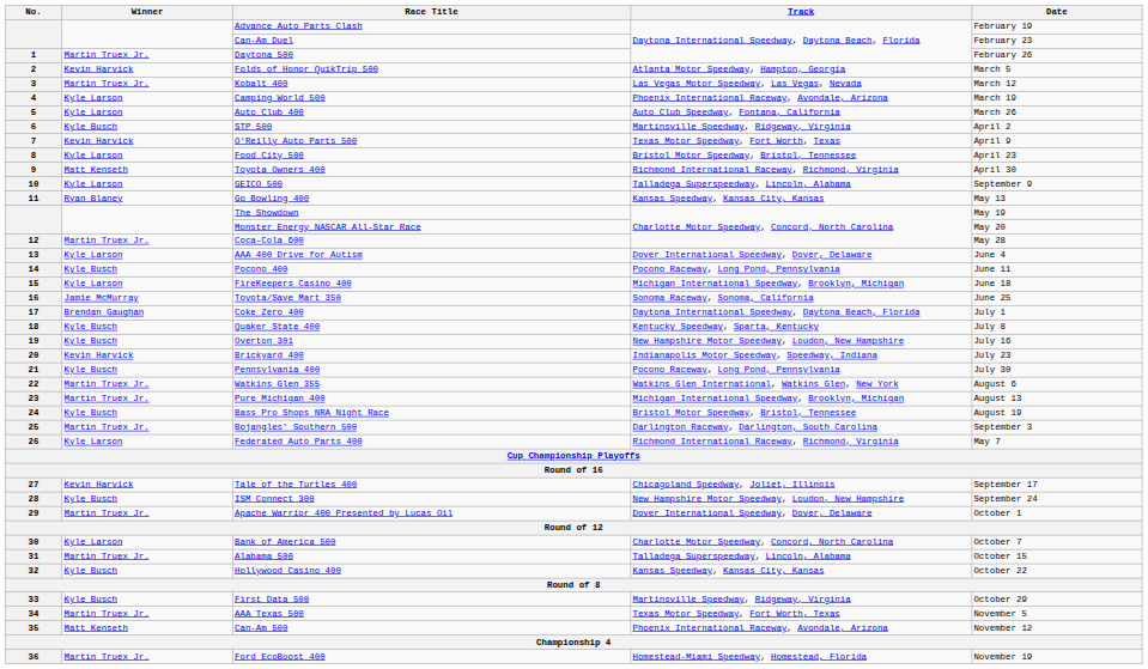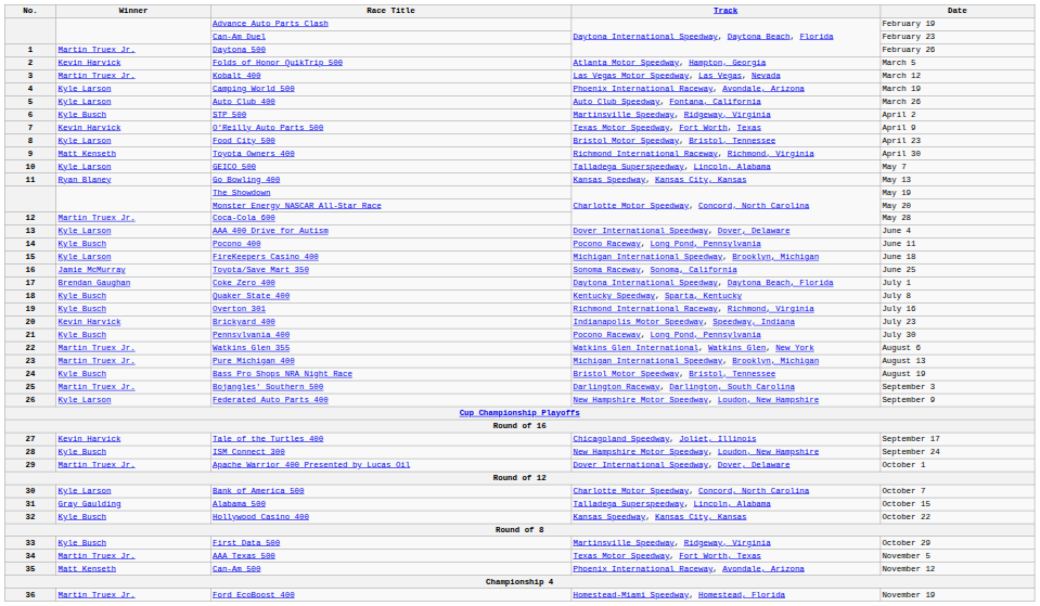 <table class="wikitable sortable" style="font-size:95%; width:100%">
 <tr>
 <th style="width:5%;">No.</th>
 <th style="width:15%;">Winner</th>
 <th style="width:35%;">Race Title</th>
 <th style="width:30%;"><a href='#'>Track</a></th>
 <th style="width:15%;">Date</th>
 </tr>
 <tr>
 <th rowspan="2"></th>
 <td rowspan="2"></td>
 <td><a href='#'>Advance Auto Parts Clash</a></td>
 <td rowspan=3><a href='#'>Daytona International Speedway</a>, <a href='#'>Daytona Beach</a>, <a href='#'>Florida</a></td>
 <td>February 19</td>
 </tr>
 <tr>
 <td><a href='#'>Can-Am Duel</a></td>
 <td>February 23</td>
 </tr>
 <tr>
 <th>1</th>
 <td><a href='#'>Martin Truex Jr.</a></td>
 <td><a href='#'>Daytona 500</a></td>
 <td>February 26</td>
 </tr>
 <tr>
 <th>2</th>
 <td><a href='#'>Kevin Harvick</a></td>
 <td><a href='#'>Folds of Honor QuikTrip 500</a></td>
 <td><a href='#'>Atlanta Motor Speedway</a>, <a href='#'>Hampton, Georgia</a></td>
 <td>March 5</td>
 </tr>
 <tr>
 <th>3</th>
 <td><a href='#'>Martin Truex Jr.</a></td>
 <td><a href='#'>Kobalt 400</a></td>
 <td><a href='#'>Las Vegas Motor Speedway</a>, <a href='#'>Las Vegas</a>, <a href='#'>Nevada</a></td>
 <td>March 12</td>
 </tr>
 <tr>
 <th>4</th>
 <td><a href='#'>Kyle Larson</a></td>
 <td><a href='#'>Camping World 500</a></td>
 <td><a href='#'>Phoenix International Raceway</a>, <a href='#'>Avondale, Arizona</a></td>
 <td>March 19</td>
 </tr>
 <tr>
 <th>5</th>
 <td><a href='#'>Kyle Larson</a></td>
 <td><a href='#'>Auto Club 400</a></td>
 <td><a href='#'>Auto Club Speedway</a>, <a href='#'>Fontana, California</a></td>
 <td>March 26</td>
 </tr>
 <tr>
 <th>6</th>
 <td><a href='#'>Kyle Busch</a></td>
 <td><a href='#'>STP 500</a></td>
 <td><a href='#'>Martinsville Speedway</a>, <a href='#'>Ridgeway, Virginia</a></td>
 <td>April 2</td>
 </tr>
 <tr>
 <th>7</th>
 <td><a href='#'>Kevin Harvick</a></td>
 <td><a href='#'>O'Reilly Auto Parts 500</a></td>
 <td><a href='#'>Texas Motor Speedway</a>, <a href='#'>Fort Worth</a>, <a href='#'>Texas</a></td>
 <td>April 9</td>
 </tr>
 <tr>
 <th>8</th>
 <td><a href='#'>Kyle Larson</a></td>
 <td><a href='#'>Food City 500</a></td>
 <td><a href='#'>Bristol Motor Speedway</a>, <a href='#'>Bristol, Tennessee</a></td>
 <td>April 23</td>
 </tr>
 <tr>
 <th>9</th>
 <td><a href='#'>Matt Kenseth</a></td>
 <td><a href='#'>Toyota Owners 400</a></td>
 <td><a href='#'>Richmond International Raceway</a>, <a href='#'>Richmond, Virginia</a></td>
 <td>April 30</td>
 </tr>
 <tr>
 <th>10</th>
 <td><a href='#'>Kyle Larson</a></td>
 <td><a href='#'>GEICO 500</a></td>
 <td><a href='#'>Talladega Superspeedway</a>, <a href='#'>Lincoln, Alabama</a></td>
-<td>September 9</td>
+<td>May 7</td>
 </tr>
 <tr>
 <th>11</th>
 <td><a href='#'>Ryan Blaney</a></td>
 <td><a href='#'>Go Bowling 400</a></td>
 <td><a href='#'>Kansas Speedway</a>, <a href='#'>Kansas City, Kansas</a></td>
 <td>May 13</td>
 </tr>
 <tr>
 <th rowspan="2"></th>
 <td rowspan="2"></td>
 <td><a href='#'>The Showdown</a></td>
 <td rowspan="3"><a href='#'>Charlotte Motor Speedway</a>, <a href='#'>Concord, North Carolina</a></td>
 <td>May 19</td>
 </tr>
 <tr>
 <td><a href='#'>Monster Energy NASCAR All-Star Race</a></td>
 <td>May 20</td>
 </tr>
 <tr>
 <th>12</th>
 <td><a href='#'>Martin Truex Jr.</a></td>
 <td><a href='#'>Coca-Cola 600</a></td>
 <td>May 28</td>
 </tr>
 <tr>
 <th>13</th>
 <td><a href='#'>Kyle Larson</a></td>
 <td><a href='#'>AAA 400 Drive for Autism</a></td>
 <td><a href='#'>Dover International Speedway</a>, <a href='#'>Dover, Delaware</a></td>
 <td>June 4</td>
 </tr>
 <tr>
 <th>14</th>
 <td><a href='#'>Kyle Busch</a></td>
 <td><a href='#'>Pocono 400</a></td>
 <td><a href='#'>Pocono Raceway</a>, <a href='#'>Long Pond, Pennsylvania</a></td>
 <td>June 11</td>
 </tr>
 <tr>
 <th>15</th>
 <td><a href='#'>Kyle Larson</a></td>
 <td><a href='#'>FireKeepers Casino 400</a></td>
 <td><a href='#'>Michigan International Speedway</a>, <a href='#'>Brooklyn, Michigan</a></td>
 <td>June 18</td>
 </tr>
 <tr>
 <th>16</th>
 <td><a href='#'>Jamie McMurray</a></td>
 <td><a href='#'>Toyota/Save Mart 350</a></td>
 <td><a href='#'>Sonoma Raceway</a>, <a href='#'>Sonoma, California</a></td>
 <td>June 25</td>
 </tr>
 <tr>
 <th>17</th>
 <td><a href='#'>Brendan Gaughan</a></td>
 <td><a href='#'>Coke Zero 400</a></td>
 <td><a href='#'>Daytona International Speedway</a>, <a href='#'>Daytona Beach, Florida</a></td>
 <td>July 1</td>
 </tr>
 <tr>
 <th>18</th>
 <td><a href='#'>Kyle Busch</a></td>
 <td><a href='#'>Quaker State 400</a></td>
 <td><a href='#'>Kentucky Speedway</a>, <a href='#'>Sparta, Kentucky</a></td>
 <td>July 8</td>
 </tr>
 <tr>
 <th>19</th>
 <td><a href='#'>Kyle Busch</a></td>
 <td><a href='#'>Overton 301</a></td>
-<td><a href='#'>New Hampshire Motor Speedway</a>, <a href='#'>Loudon, New Hampshire</a></td>
+<td><a href='#'>Richmond International Raceway</a>, <a href='#'>Richmond, Virginia</a></td>
 <td>July 16</td>
 </tr>
 <tr>
 <th>20</th>
 <td><a href='#'>Kevin Harvick</a></td>
 <td><a href='#'>Brickyard 400</a></td>
 <td><a href='#'>Indianapolis Motor Speedway</a>, <a href='#'>Speedway, Indiana</a></td>
 <td>July 23</td>
 </tr>
 <tr>
 <th>21</th>
 <td><a href='#'>Kyle Busch</a></td>
 <td><a href='#'>Pennsylvania 400</a></td>
 <td><a href='#'>Pocono Raceway</a>, <a href='#'>Long Pond, Pennsylvania</a></td>
 <td>July 30</td>
 </tr>
 <tr>
 <th>22</th>
 <td><a href='#'>Martin Truex Jr.</a></td>
 <td><a href='#'>Watkins Glen 355</a></td>
 <td><a href='#'>Watkins Glen International</a>, <a href='#'>Watkins Glen</a>, <a href='#'>New York</a></td>
 <td>August 6</td>
 </tr>
 <tr>
 <th>23</th>
 <td><a href='#'>Martin Truex Jr.</a></td>
 <td><a href='#'>Pure Michigan 400</a></td>
 <td><a href='#'>Michigan International Speedway</a>, <a href='#'>Brooklyn, Michigan</a></td>
 <td>August 13</td>
 </tr>
 <tr>
 <th>24</th>
 <td><a href='#'>Kyle Busch</a></td>
 <td><a href='#'>Bass Pro Shops NRA Night Race</a></td>
 <td><a href='#'>Bristol Motor Speedway</a>, <a href='#'>Bristol, Tennessee</a></td>
 <td>August 19</td>
 </tr>
 <tr>
 <th>25</th>
 <td><a href='#'>Martin Truex Jr.</a></td>
 <td><a href='#'>Bojangles' Southern 500</a></td>
 <td><a href='#'>Darlington Raceway</a>, <a href='#'>Darlington, South Carolina</a></td>
 <td>September 3</td>
 </tr>
 <tr>
 <th>26</th>
 <td><a href='#'>Kyle Larson</a></td>
 <td><a href='#'>Federated Auto Parts 400</a></td>
-<td><a href='#'>Richmond International Raceway</a>, <a href='#'>Richmond, Virginia</a></td>
-<td>May 7</td>
+<td><a href='#'>New Hampshire Motor Speedway</a>, <a href='#'>Loudon, New Hampshire</a></td>
+<td>September 9</td>
 </tr>
 <tr>
 <th colspan="5"><a href='#'>Cup Championship Playoffs</a></th>
 </tr>
 <tr>
 <th colspan="5">Round of 16</th>
 </tr>
 <tr>
 <th>27</th>
 <td><a href='#'>Kevin Harvick</a></td>
 <td><a href='#'>Tale of the Turtles 400</a></td>
 <td><a href='#'>Chicagoland Speedway</a>, <a href='#'>Joliet, Illinois</a></td>
 <td>September 17</td>
 </tr>
 <tr>
 <th>28</th>
 <td><a href='#'>Kyle Busch</a></td>
 <td><a href='#'>ISM Connect 300</a></td>
 <td><a href='#'>New Hampshire Motor Speedway</a>, <a href='#'>Loudon, New Hampshire</a></td>
 <td>September 24</td>
 </tr>
 <tr>
 <th>29</th>
 <td><a href='#'>Martin Truex Jr.</a></td>
 <td><a href='#'>Apache Warrior 400 Presented by Lucas Oil</a></td>
 <td><a href='#'>Dover International Speedway</a>, <a href='#'>Dover, Delaware</a></td>
 <td>October 1</td>
 </tr>
 <tr>
 <th colspan="5">Round of 12</th>
 </tr>
 <tr>
 <th>30</th>
 <td><a href='#'>Kyle Larson</a></td>
 <td><a href='#'>Bank of America 500</a></td>
 <td><a href='#'>Charlotte Motor Speedway</a>, <a href='#'>Concord, North Carolina</a></td>
 <td>October 7</td>
 </tr>
 <tr>
 <th>31</th>
-<td><a href='#'>Martin Truex Jr.</a></td>
+<td><a href='#'>Gray Gaulding</a></td>
 <td><a href='#'>Alabama 500</a></td>
 <td><a href='#'>Talladega Superspeedway</a>, <a href='#'>Lincoln, Alabama</a></td>
 <td>October 15</td>
 </tr>
 <tr>
 <th>32</th>
 <td><a href='#'>Kyle Busch</a></td>
 <td><a href='#'>Hollywood Casino 400</a></td>
 <td><a href='#'>Kansas Speedway</a>, <a href='#'>Kansas City, Kansas</a></td>
 <td>October 22</td>
 </tr>
 <tr>
 <th colspan="5">Round of 8</th>
 </tr>
 <tr>
 <th>33</th>
 <td><a href='#'>Kyle Busch</a></td>
 <td><a href='#'>First Data 500</a></td>
 <td><a href='#'>Martinsville Speedway</a>, <a href='#'>Ridgeway, Virginia</a></td>
 <td>October 29</td>
 </tr>
 <tr>
 <th>34</th>
 <td><a href='#'>Martin Truex Jr.</a></td>
 <td><a href='#'>AAA Texas 500</a></td>
 <td><a href='#'>Texas Motor Speedway</a>, <a href='#'>Fort Worth, Texas</a></td>
 <td>November 5</td>
 </tr>
 <tr>
 <th>35</th>
 <td><a href='#'>Matt Kenseth</a></td>
 <td><a href='#'>Can-Am 500</a></td>
 <td><a href='#'>Phoenix International Raceway</a>, <a href='#'>Avondale, Arizona</a></td>
 <td>November 12</td>
 </tr>
 <tr>
 <th colspan="5">Championship 4</th>
 </tr>
 <tr>
 <th>36</th>
 <td><a href='#'>Martin Truex Jr.</a></td>
 <td><a href='#'>Ford EcoBoost 400</a></td>
 <td><a href='#'>Homestead-Miami Speedway</a>, <a href='#'>Homestead, Florida</a></td>
 <td>November 19</td>
 </tr>
 </table>
